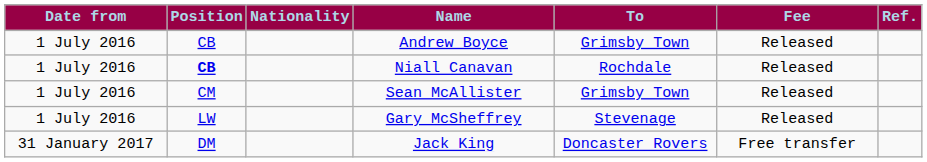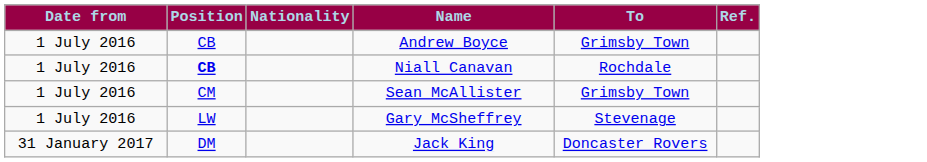 <table class="wikitable"  style="text-align:center; font-size:90%; ">
 <tr>
 <th style="background:#970045; color:#ADD8E6; width:120px;">Date from</th>
 <th style="background:#970045; color:#ADD8E6; width:50px;">Position</th>
 <th style="background:#970045; color:#ADD8E6; width:50px;">Nationality</th>
 <th style="background:#970045; color:#ADD8E6; width:150px;">Name</th>
 <th style="background:#970045; color:#ADD8E6; width:120px;">To</th>
-<th style="background:#970045; color:#ADD8E6; width:120px;">Fee</th>
 <th style="background:#970045; color:#ADD8E6; width:25px;">Ref.</th>
 </tr>
 <tr>
 <td>1 July 2016</td>
 <td><a href='#'>CB</a></td>
 <td></td>
 <td><a href='#'>Andrew Boyce</a></td>
 <td><a href='#'>Grimsby Town</a> </td>
-<td>Released</td>
 <td></td>
 </tr>
 <tr>
 <td>1 July 2016</td>
 <td><strong><a href='#'>CB</a></strong></td>
 <td></td>
 <td><a href='#'>Niall Canavan</a></td>
 <td><a href='#'>Rochdale</a> </td>
-<td>Released</td>
 <td></td>
 </tr>
 <tr>
 <td>1 July 2016</td>
 <td><a href='#'>CM</a></td>
 <td></td>
 <td><a href='#'>Sean McAllister</a></td>
 <td><a href='#'>Grimsby Town</a> </td>
-<td>Released</td>
 <td></td>
 </tr>
 <tr>
 <td>1 July 2016</td>
 <td><a href='#'>LW</a></td>
 <td></td>
 <td><a href='#'>Gary McSheffrey</a></td>
 <td><a href='#'>Stevenage</a></td>
-<td>Released</td>
 <td></td>
 </tr>
 <tr>
 <td>31 January 2017</td>
 <td><a href='#'>DM</a></td>
 <td></td>
 <td><a href='#'>Jack King</a></td>
 <td><a href='#'>Doncaster Rovers</a> </td>
-<td>Free transfer</td>
 <td></td>
 </tr>
 </table>
